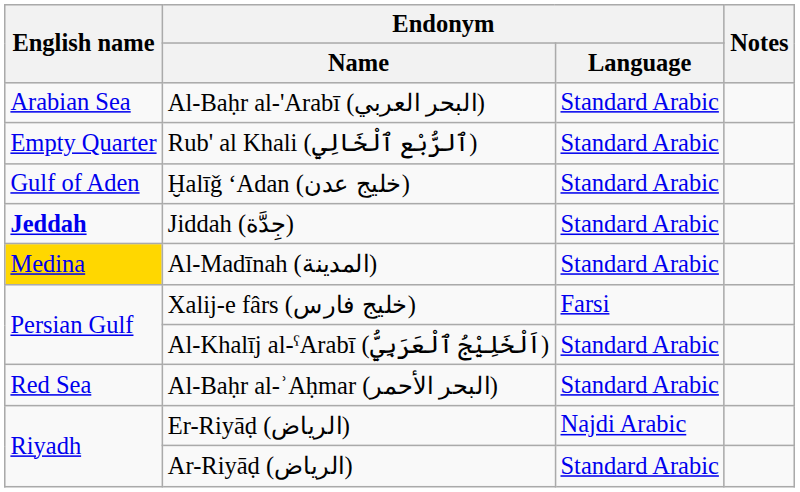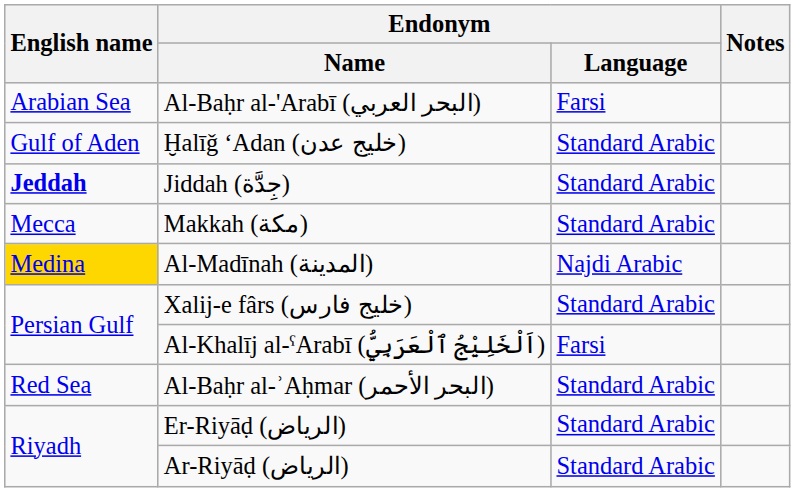 <table class="wikitable sortable mw-collapsible">
 <tr>
 <th rowspan="2">English name</th>
 <th colspan="2">Endonym</th>
 <th rowspan="2">Notes</th>
 </tr>
 <tr>
 <th>Name</th>
 <th>Language</th>
 </tr>
 <tr>
 <td><a href='#'>Arabian Sea</a></td>
 <td>Al-Baḥr al-'Arabī (البحر العربي)</td>
-<td><a href='#'>Standard Arabic</a></td>
-<td></td>
-</tr>
-<tr>
-<td><a href='#'>Empty Quarter</a></td>
-<td>Rub' al Khali (ٱلرُّبْع ٱلْخَالِي)</td>
-<td><a href='#'>Standard Arabic</a></td>
+<td><a href='#'>Farsi</a></td>
 <td></td>
 </tr>
 <tr>
 <td><a href='#'>Gulf of Aden</a></td>
 <td>Ḫalīǧ ʻAdan (خليج عدن)</td>
 <td><a href='#'>Standard Arabic</a></td>
 <td></td>
 </tr>
 <tr>
 <td><strong><a href='#'>Jeddah</a></strong></td>
 <td>Jiddah (جِدَّة)</td>
 <td><a href='#'>Standard Arabic</a></td>
 <td></td>
 </tr>
 <tr>
+<td><a href='#'>Mecca</a></td>
+<td>Makkah (مکة)</td>
+<td><a href='#'>Standard Arabic</a></td>
+<td></td>
+</tr>
+<tr>
 <td style="background: gold;"><a href='#'>Medina</a></td>
 <td>Al-Madīnah (المدينة)</td>
-<td><a href='#'>Standard Arabic</a></td>
+<td><a href='#'>Najdi Arabic</a></td>
 <td></td>
 </tr>
 <tr>
 <td rowspan="2"><a href='#'>Persian Gulf</a></td>
 <td>Xalij-e fârs (خلیج فارس)</td>
-<td><a href='#'>Farsi</a></td>
+<td><a href='#'>Standard Arabic</a></td>
 <td></td>
 </tr>
 <tr>
 <td>Al-Khalīj al-ˁArabī (اَلْخَلِيْجُ ٱلْعَرَبِيُّ)</td>
-<td><a href='#'>Standard Arabic</a></td>
+<td><a href='#'>Farsi</a></td>
 <td></td>
 </tr>
 <tr>
 <td><a href='#'>Red Sea</a></td>
 <td>Al-Baḥr al-ʾAḥmar (البحر الأحمر)</td>
 <td><a href='#'>Standard Arabic</a></td>
 <td></td>
 </tr>
 <tr>
 <td rowspan="2"><a href='#'>Riyadh</a></td>
 <td>Er-Riyāḍ (الرياض)</td>
-<td><a href='#'>Najdi Arabic</a></td>
+<td><a href='#'>Standard Arabic</a></td>
 <td></td>
 </tr>
 <tr>
 <td>Ar-Riyāḍ (الرياض)</td>
 <td><a href='#'>Standard Arabic</a></td>
 <td></td>
 </tr>
 </table>
